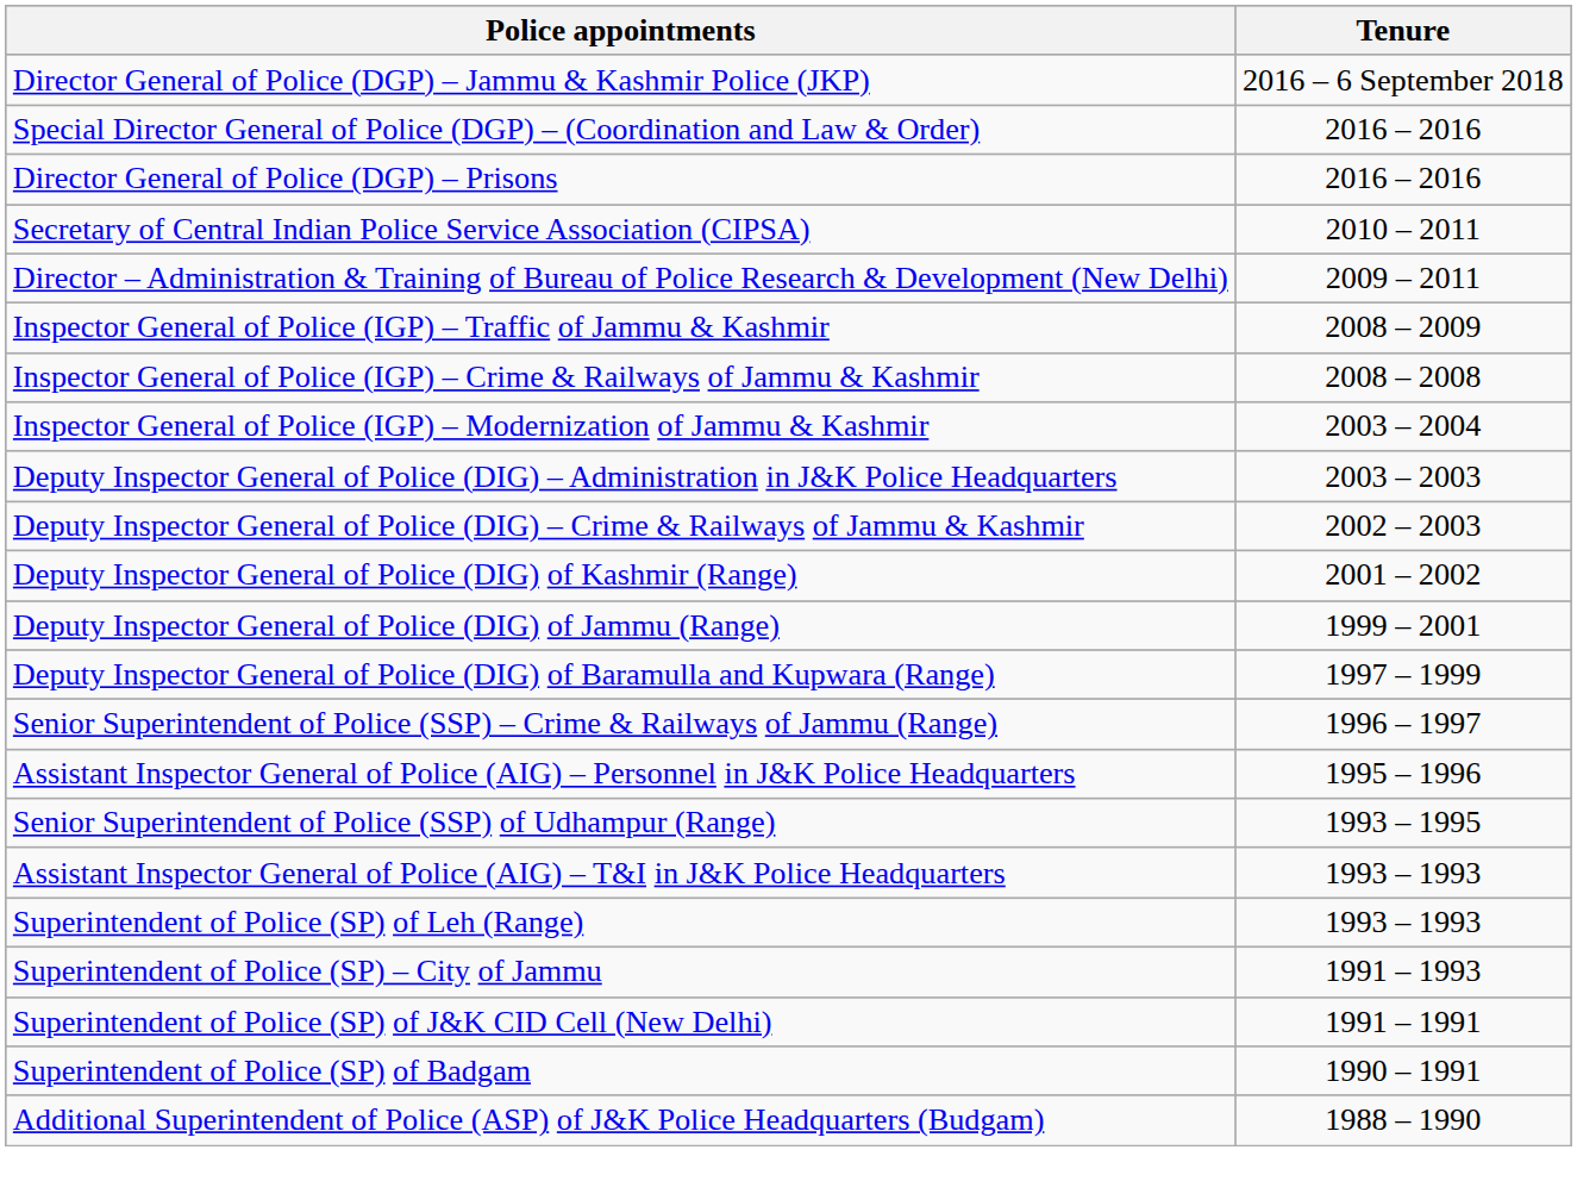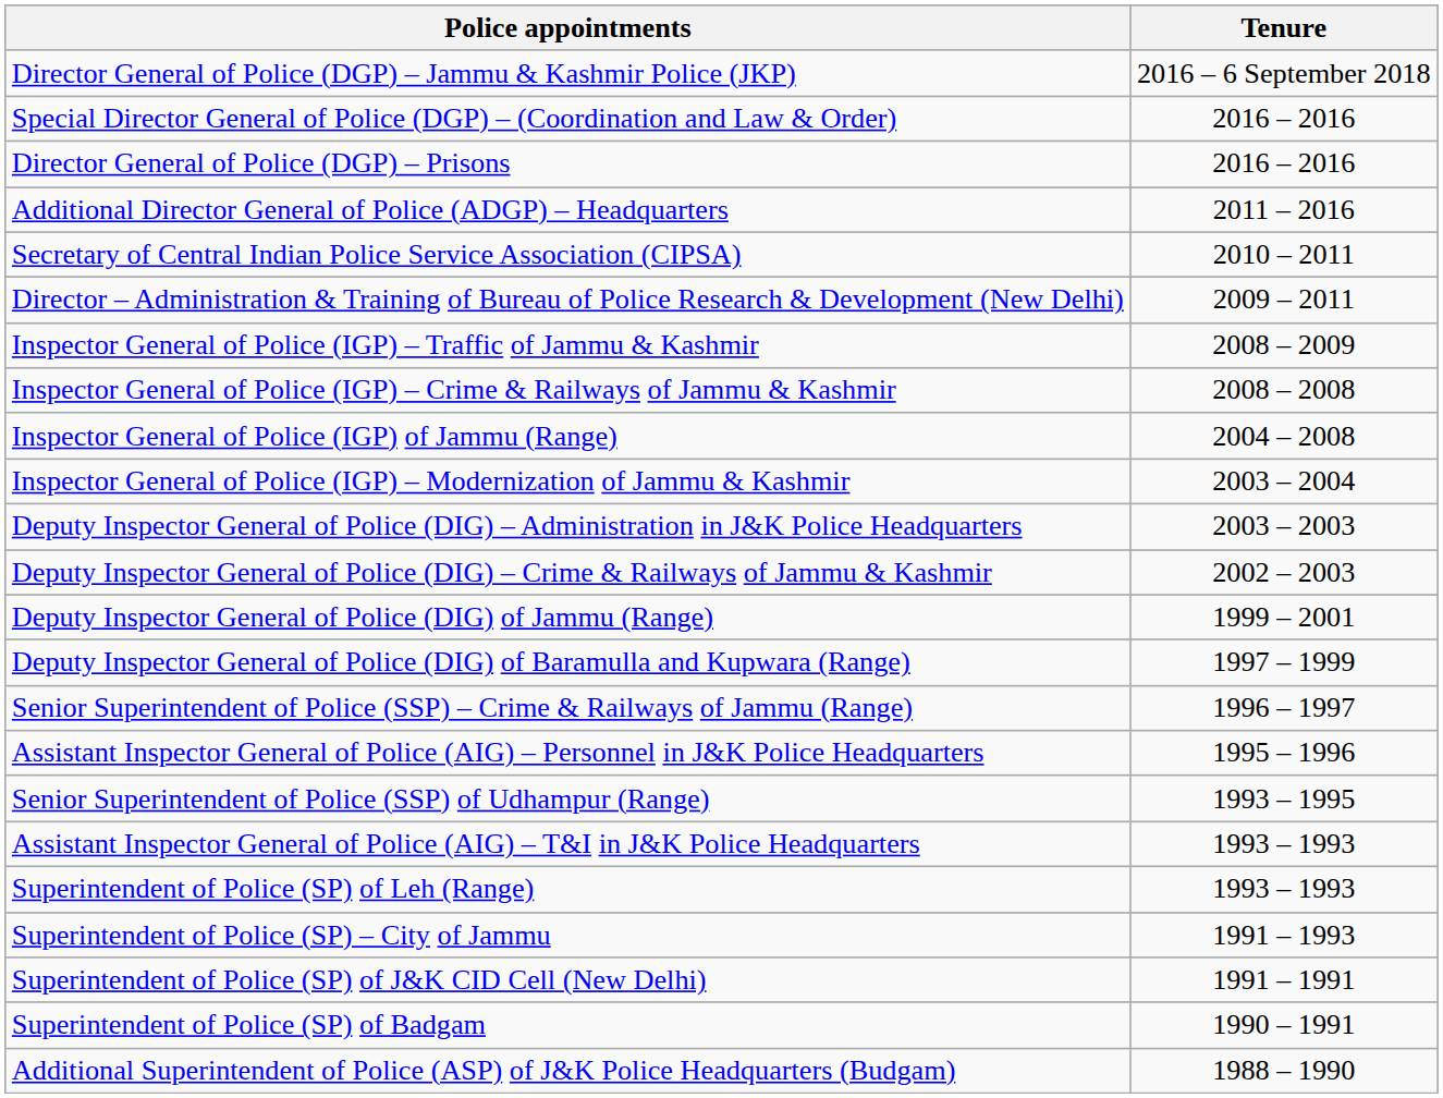 <table class="wikitable">
 <tr>
 <th>Police appointments</th>
 <th>Tenure</th>
 </tr>
 <tr>
 <td><a href='#'>Director General of Police (DGP) – Jammu & Kashmir Police (JKP)</a></td>
 <td align="center">2016 – 6 September 2018</td>
 </tr>
 <tr>
 <td><a href='#'>Special Director General of Police (DGP) – (Coordination and Law & Order)</a></td>
 <td align="center">2016 – 2016</td>
 </tr>
 <tr>
 <td><a href='#'>Director General of Police (DGP) – Prisons</a></td>
 <td align="center">2016 – 2016</td>
 </tr>
 <tr>
+<td><a href='#'>Additional Director General of Police (ADGP) – Headquarters</a></td>
+<td align="center">2011 – 2016</td>
+</tr>
+<tr>
 <td><a href='#'>Secretary of Central Indian Police Service Association (CIPSA)</a></td>
 <td align="center">2010 – 2011</td>
 </tr>
 <tr>
 <td><a href='#'>Director – Administration & Training</a> <a href='#'>of Bureau of Police Research & Development (New Delhi)</a></td>
 <td align="center">2009 – 2011</td>
 </tr>
 <tr>
 <td><a href='#'>Inspector General of Police (IGP) – Traffic</a> <a href='#'>of Jammu & Kashmir</a></td>
 <td align="center">2008 – 2009</td>
 </tr>
 <tr>
 <td><a href='#'>Inspector General of Police (IGP) – Crime & Railways</a> <a href='#'>of Jammu & Kashmir</a></td>
 <td align="center">2008 – 2008</td>
 </tr>
 <tr>
+<td><a href='#'>Inspector General of Police (IGP)</a> <a href='#'>of Jammu (Range)</a></td>
+<td align="center">2004 – 2008</td>
+</tr>
+<tr>
 <td><a href='#'>Inspector General of Police (IGP) – Modernization</a> <a href='#'>of Jammu & Kashmir</a></td>
 <td align="center">2003 – 2004</td>
 </tr>
 <tr>
 <td><a href='#'>Deputy Inspector General of Police (DIG) – Administration</a> <a href='#'>in J&K Police Headquarters</a></td>
 <td align="center">2003 – 2003</td>
 </tr>
 <tr>
 <td><a href='#'>Deputy Inspector General of Police (DIG) – Crime & Railways</a> <a href='#'>of Jammu & Kashmir</a></td>
 <td align="center">2002 – 2003</td>
-</tr>
-<tr>
-<td><a href='#'>Deputy Inspector General of Police (DIG)</a> <a href='#'>of Kashmir (Range)</a></td>
-<td align="center">2001 – 2002</td>
 </tr>
 <tr>
 <td><a href='#'>Deputy Inspector General of Police (DIG)</a> <a href='#'>of Jammu (Range)</a></td>
 <td align="center">1999 – 2001</td>
 </tr>
 <tr>
 <td><a href='#'>Deputy Inspector General of Police (DIG)</a> <a href='#'>of Baramulla and Kupwara (Range)</a></td>
 <td align="center">1997 – 1999</td>
 </tr>
 <tr>
 <td><a href='#'>Senior Superintendent of Police (SSP) – Crime & Railways</a> <a href='#'>of Jammu (Range)</a></td>
 <td align="center">1996 – 1997</td>
 </tr>
 <tr>
 <td><a href='#'>Assistant Inspector General of Police (AIG) – Personnel</a> <a href='#'>in J&K Police Headquarters</a></td>
 <td align="center">1995 – 1996</td>
 </tr>
 <tr>
 <td><a href='#'>Senior Superintendent of Police (SSP)</a> <a href='#'>of Udhampur (Range)</a></td>
 <td align="center">1993 – 1995</td>
 </tr>
 <tr>
 <td><a href='#'>Assistant Inspector General of Police (AIG) – T&I</a> <a href='#'>in J&K Police Headquarters</a></td>
 <td align="center">1993 – 1993</td>
 </tr>
 <tr>
 <td><a href='#'>Superintendent of Police (SP)</a> <a href='#'>of Leh (Range)</a></td>
 <td align="center">1993 – 1993</td>
 </tr>
 <tr>
 <td><a href='#'>Superintendent of Police (SP) – City</a> <a href='#'>of Jammu</a></td>
 <td align="center">1991 – 1993</td>
 </tr>
 <tr>
 <td><a href='#'>Superintendent of Police (SP)</a> <a href='#'>of J&K CID Cell (New Delhi)</a></td>
 <td align="center">1991 – 1991</td>
 </tr>
 <tr>
 <td><a href='#'>Superintendent of Police (SP)</a> <a href='#'>of Badgam</a></td>
 <td align="center">1990 – 1991</td>
 </tr>
 <tr>
 <td><a href='#'>Additional Superintendent of Police (ASP)</a> <a href='#'>of J&K Police Headquarters (Budgam)</a></td>
 <td align="center">1988 – 1990</td>
 </tr>
 </table>
